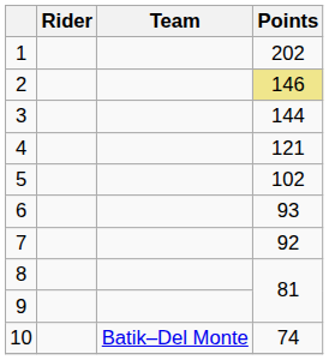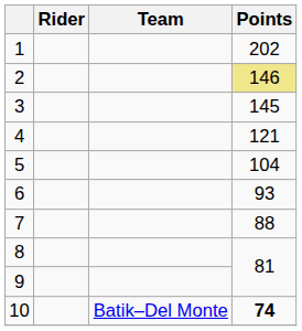 <table class="wikitable">
 <tr>
 <th></th>
 <th>Rider</th>
 <th>Team</th>
 <th>Points</th>
 </tr>
 <tr>
 <td style="text-align:center;">1</td>
 <td> </td>
 <td></td>
 <td style="text-align:center;">202</td>
 </tr>
 <tr>
 <td style="text-align:center;">2</td>
 <td> </td>
 <td></td>
 <td style="background: khaki; text-align:center;">146</td>
 </tr>
 <tr>
 <td style="text-align:center;">3</td>
 <td></td>
 <td></td>
-<td style="text-align:center;">144</td>
+<td style="text-align:center;">145</td>
 </tr>
 <tr>
 <td style="text-align:center;">4</td>
 <td></td>
 <td></td>
 <td style="text-align:center;">121</td>
 </tr>
 <tr>
 <td style="text-align:center;">5</td>
 <td> </td>
 <td></td>
-<td style="text-align:center;">102</td>
+<td style="text-align:center;">104</td>
 </tr>
 <tr>
 <td style="text-align:center;">6</td>
 <td></td>
 <td></td>
 <td style="text-align:center;">93</td>
 </tr>
 <tr>
 <td style="text-align:center;">7</td>
 <td></td>
 <td></td>
-<td style="text-align:center;">92</td>
+<td style="text-align:center;">88</td>
 </tr>
 <tr>
 <td style="text-align:center;">8</td>
 <td> </td>
 <td></td>
 <td style="text-align:center;" rowspan=2>81</td>
 </tr>
 <tr>
 <td style="text-align:center;">9</td>
 <td></td>
 <td></td>
 </tr>
 <tr>
 <td style="text-align:center;">10</td>
 <td></td>
 <td><a href='#'>Batik–Del Monte</a></td>
-<td style="text-align:center;">74</td>
+<td style="text-align:center;"><strong>74</strong></td>
 </tr>
 <tr>
 </tr>
 </table>
